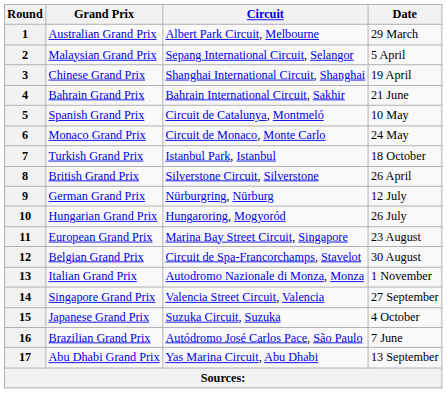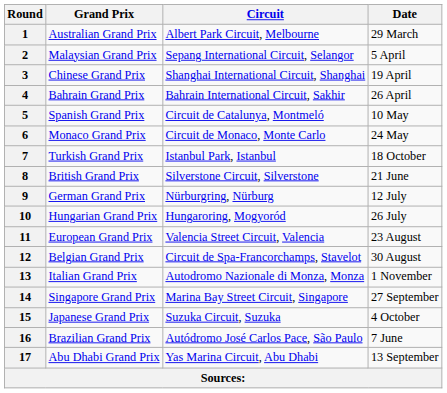 <table class="wikitable" style="font-size:85%">
 <tr>
 <th>Round</th>
 <th>Grand Prix</th>
 <th><a href='#'>Circuit</a></th>
 <th>Date</th>
 </tr>
 <tr>
 <th>1</th>
 <td><a href='#'>Australian Grand Prix</a></td>
 <td> <a href='#'>Albert Park Circuit</a>, <a href='#'>Melbourne</a></td>
 <td>29 March</td>
 </tr>
 <tr>
 <th>2</th>
 <td><a href='#'>Malaysian Grand Prix</a></td>
 <td> <a href='#'>Sepang International Circuit</a>, <a href='#'>Selangor</a></td>
 <td>5 April</td>
 </tr>
 <tr>
 <th>3</th>
 <td><a href='#'>Chinese Grand Prix</a></td>
 <td> <a href='#'>Shanghai International Circuit</a>, <a href='#'>Shanghai</a></td>
 <td>19 April</td>
 </tr>
 <tr>
 <th>4</th>
 <td><a href='#'>Bahrain Grand Prix</a></td>
 <td> <a href='#'>Bahrain International Circuit</a>, <a href='#'>Sakhir</a></td>
-<td>21 June</td>
+<td>26 April</td>
 </tr>
 <tr>
 <th>5</th>
 <td><a href='#'>Spanish Grand Prix</a></td>
 <td> <a href='#'>Circuit de Catalunya</a>, <a href='#'>Montmeló</a></td>
 <td>10 May</td>
 </tr>
 <tr>
 <th>6</th>
 <td><a href='#'>Monaco Grand Prix</a></td>
 <td> <a href='#'>Circuit de Monaco</a>, <a href='#'>Monte Carlo</a></td>
 <td>24 May</td>
 </tr>
 <tr>
 <th>7</th>
 <td><a href='#'>Turkish Grand Prix</a></td>
 <td> <a href='#'>Istanbul Park</a>, <a href='#'>Istanbul</a></td>
 <td>18 October</td>
 </tr>
 <tr>
 <th>8</th>
 <td><a href='#'>British Grand Prix</a></td>
 <td> <a href='#'>Silverstone Circuit</a>, <a href='#'>Silverstone</a></td>
-<td>26 April</td>
+<td>21 June</td>
 </tr>
 <tr>
 <th>9</th>
 <td><a href='#'>German Grand Prix</a></td>
 <td> <a href='#'>Nürburgring</a>, <a href='#'>Nürburg</a></td>
 <td>12 July</td>
 </tr>
 <tr>
 <th>10</th>
 <td><a href='#'>Hungarian Grand Prix</a></td>
 <td> <a href='#'>Hungaroring</a>, <a href='#'>Mogyoród</a></td>
 <td>26 July</td>
 </tr>
 <tr>
 <th>11</th>
 <td><a href='#'>European Grand Prix</a></td>
-<td> <a href='#'>Marina Bay Street Circuit</a>, <a href='#'>Singapore</a></td>
+<td> <a href='#'>Valencia Street Circuit</a>, <a href='#'>Valencia</a></td>
 <td>23 August</td>
 </tr>
 <tr>
 <th>12</th>
 <td><a href='#'>Belgian Grand Prix</a></td>
 <td> <a href='#'>Circuit de Spa-Francorchamps</a>, <a href='#'>Stavelot</a></td>
 <td>30 August</td>
 </tr>
 <tr>
 <th>13</th>
 <td><a href='#'>Italian Grand Prix</a></td>
 <td> <a href='#'>Autodromo Nazionale di Monza</a>, <a href='#'>Monza</a></td>
 <td>1 November</td>
 </tr>
 <tr>
 <th>14</th>
 <td><a href='#'>Singapore Grand Prix</a></td>
-<td> <a href='#'>Valencia Street Circuit</a>, <a href='#'>Valencia</a></td>
+<td> <a href='#'>Marina Bay Street Circuit</a>, <a href='#'>Singapore</a></td>
 <td>27 September</td>
 </tr>
 <tr>
 <th>15</th>
 <td><a href='#'>Japanese Grand Prix</a></td>
 <td> <a href='#'>Suzuka Circuit</a>, <a href='#'>Suzuka</a></td>
 <td>4 October</td>
 </tr>
 <tr>
 <th>16</th>
 <td><a href='#'>Brazilian Grand Prix</a></td>
 <td> <a href='#'>Autódromo José Carlos Pace</a>, <a href='#'>São Paulo</a></td>
 <td>7 June</td>
 </tr>
 <tr>
 <th>17</th>
 <td><a href='#'>Abu Dhabi Grand Prix</a></td>
 <td> <a href='#'>Yas Marina Circuit</a>, <a href='#'>Abu Dhabi</a></td>
 <td>13 September</td>
 </tr>
 <tr>
 <th align="center" colspan=4>Sources:</th>
 </tr>
 </table>
